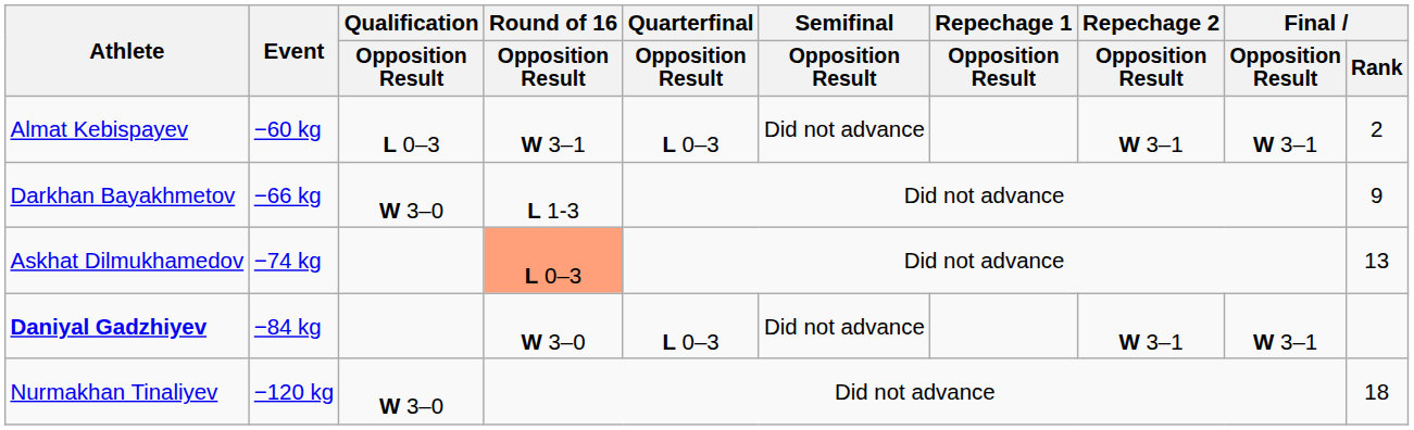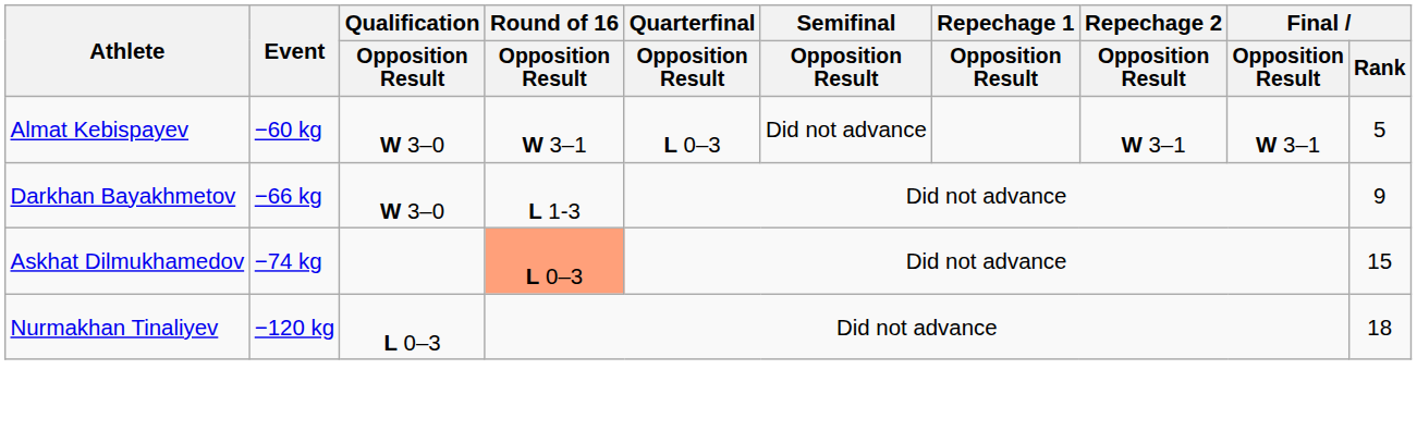 <table class="wikitable" style="font-size:90%;">
 <tr>
 <th rowspan="2">Athlete</th>
 <th rowspan="2">Event</th>
 <th>Qualification</th>
 <th>Round of 16</th>
 <th>Quarterfinal</th>
 <th>Semifinal</th>
 <th>Repechage 1</th>
 <th>Repechage 2</th>
 <th colspan=2>Final / </th>
 </tr>
 <tr style="font-size: 95%">
 <th>Opposition<br>Result</th>
 <th>Opposition<br>Result</th>
 <th>Opposition<br>Result</th>
 <th>Opposition<br>Result</th>
 <th>Opposition<br>Result</th>
 <th>Opposition<br>Result</th>
 <th>Opposition<br>Result</th>
 <th>Rank</th>
 </tr>
 <tr align=center>
 <td align=left><a href='#'>Almat Kebispayev</a></td>
 <td align=left><a href='#'>−60 kg</a></td>
-<td><br><strong>L</strong> 0–3 <sup></sup></td>
+<td><br><strong>W</strong> 3–0 <sup></sup></td>
 <td><br><strong>W</strong> 3–1 <sup></sup></td>
 <td><br><strong>L</strong> 0–3 <sup></sup></td>
 <td>Did not advance</td>
 <td></td>
 <td><br><strong>W</strong> 3–1 <sup></sup></td>
 <td><br><strong>W</strong> 3–1 <sup></sup></td>
-<td>2</td>
+<td>5</td>
 </tr>
 <tr align=center>
 <td align=left><a href='#'>Darkhan Bayakhmetov</a></td>
 <td align=left><a href='#'>−66 kg</a></td>
 <td><br><strong>W</strong> 3–0 <sup></sup></td>
 <td><br><strong>L</strong> 1-3 <sup></sup></td>
 <td colspan=5>Did not advance</td>
 <td>9</td>
 </tr>
 <tr align=center>
 <td align=left><a href='#'>Askhat Dilmukhamedov</a></td>
 <td align=left><a href='#'>−74 kg</a></td>
 <td></td>
 <td style="background: lightsalmon;"><br><strong>L</strong> 0–3 <sup></sup></td>
 <td colspan=5>Did not advance</td>
-<td>13</td>
-</tr>
-<tr align=center>
-<td align=left><strong><a href='#'>Daniyal Gadzhiyev</a></strong></td>
-<td align=left><a href='#'>−84 kg</a></td>
-<td></td>
-<td><br><strong>W</strong> 3–0 <sup></sup></td>
-<td><br><strong>L</strong> 0–3 <sup></sup></td>
-<td>Did not advance</td>
-<td></td>
-<td><br><strong>W</strong> 3–1 <sup></sup></td>
-<td><br><strong>W</strong> 3–1 <sup></sup></td>
-<td></td>
+<td>15</td>
 </tr>
 <tr align=center>
 <td align=left><a href='#'>Nurmakhan Tinaliyev</a></td>
 <td align=left><a href='#'>−120 kg</a></td>
-<td><br><strong>W</strong> 3–0 <sup></sup></td>
+<td><br><strong>L</strong> 0–3 <sup></sup></td>
 <td colspan=6>Did not advance</td>
 <td>18</td>
 </tr>
 </table>
